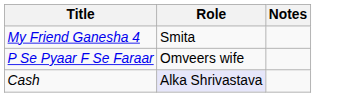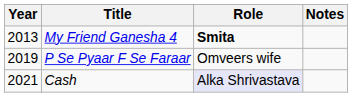 <table class="wikitable">
 <tr>
+<th>Year</th>
 <th>Title</th>
 <th>Role</th>
 <th>Notes</th>
 </tr>
 <tr>
+<td>2013</td>
 <td><em><a href='#'>My Friend Ganesha 4</a></em></td>
-<td>Smita</td>
+<td><strong>Smita</strong></td>
 <td></td>
 </tr>
 <tr>
+<td>2019</td>
 <td><em><a href='#'>P Se Pyaar F Se Faraar</a></em></td>
 <td>Omveers wife</td>
 <td></td>
 </tr>
 <tr>
+<td>2021</td>
 <td><em>Cash</em></td>
 <td style="background: lavender;">Alka Shrivastava</td>
 <td></td>
 </tr>
 </table>
